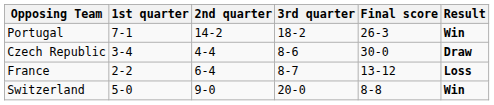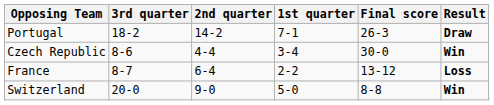 <table class="wikitable">
 <tr>
 <th>Opposing Team</th>
+<th>3rd quarter</th>
+<th>2nd quarter</th>
 <th>1st quarter</th>
-<th>2nd quarter</th>
-<th>3rd quarter</th>
 <th>Final score</th>
 <th>Result</th>
 </tr>
 <tr>
 <td>Portugal</td>
+<td>18-2</td>
+<td>14-2</td>
 <td>7-1</td>
-<td>14-2</td>
-<td>18-2</td>
 <td>26-3</td>
+<td><strong>Draw</strong></td>
+</tr>
+<tr>
+<td>Czech Republic</td>
+<td>8-6</td>
+<td>4-4</td>
+<td>3-4</td>
+<td>30-0</td>
 <td><span><strong>Win</strong></span></td>
 </tr>
 <tr>
-<td>Czech Republic</td>
-<td>3-4</td>
-<td>4-4</td>
-<td>8-6</td>
-<td>30-0</td>
-<td><strong>Draw</strong></td>
-</tr>
-<tr>
 <td>France</td>
+<td>8-7</td>
+<td>6-4</td>
 <td>2-2</td>
-<td>6-4</td>
-<td>8-7</td>
 <td>13-12</td>
 <td><span><strong>Loss</strong></span></td>
 </tr>
 <tr>
 <td>Switzerland</td>
+<td>20-0</td>
+<td>9-0</td>
 <td>5-0</td>
-<td>9-0</td>
-<td>20-0</td>
 <td>8-8</td>
 <td><span><strong>Win</strong></span></td>
 </tr>
 </table>
